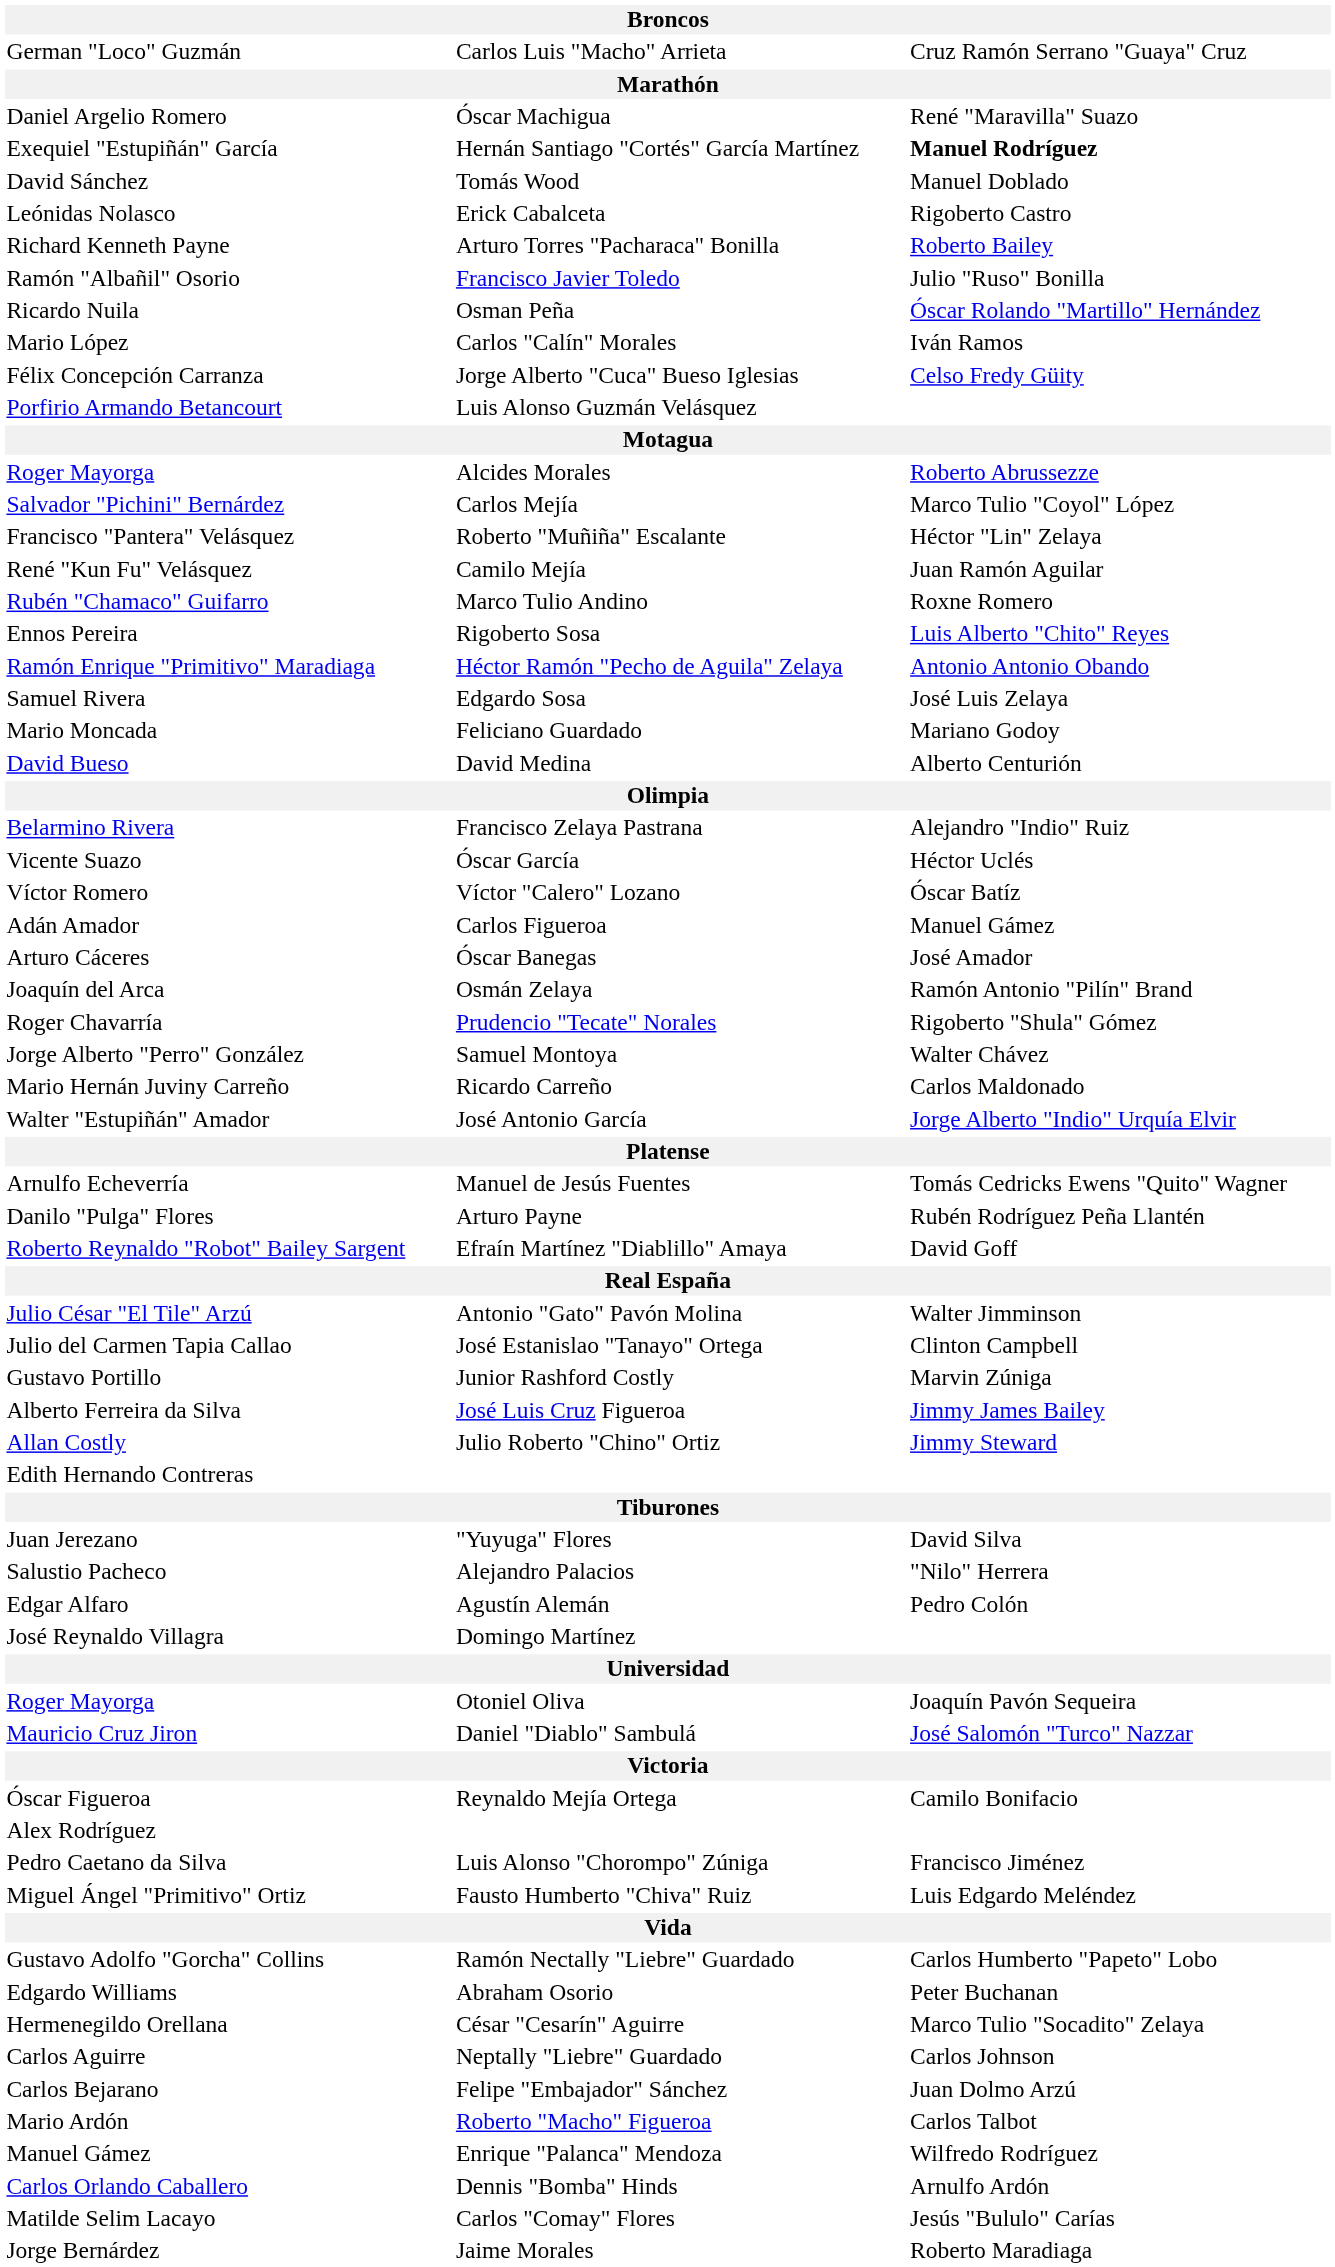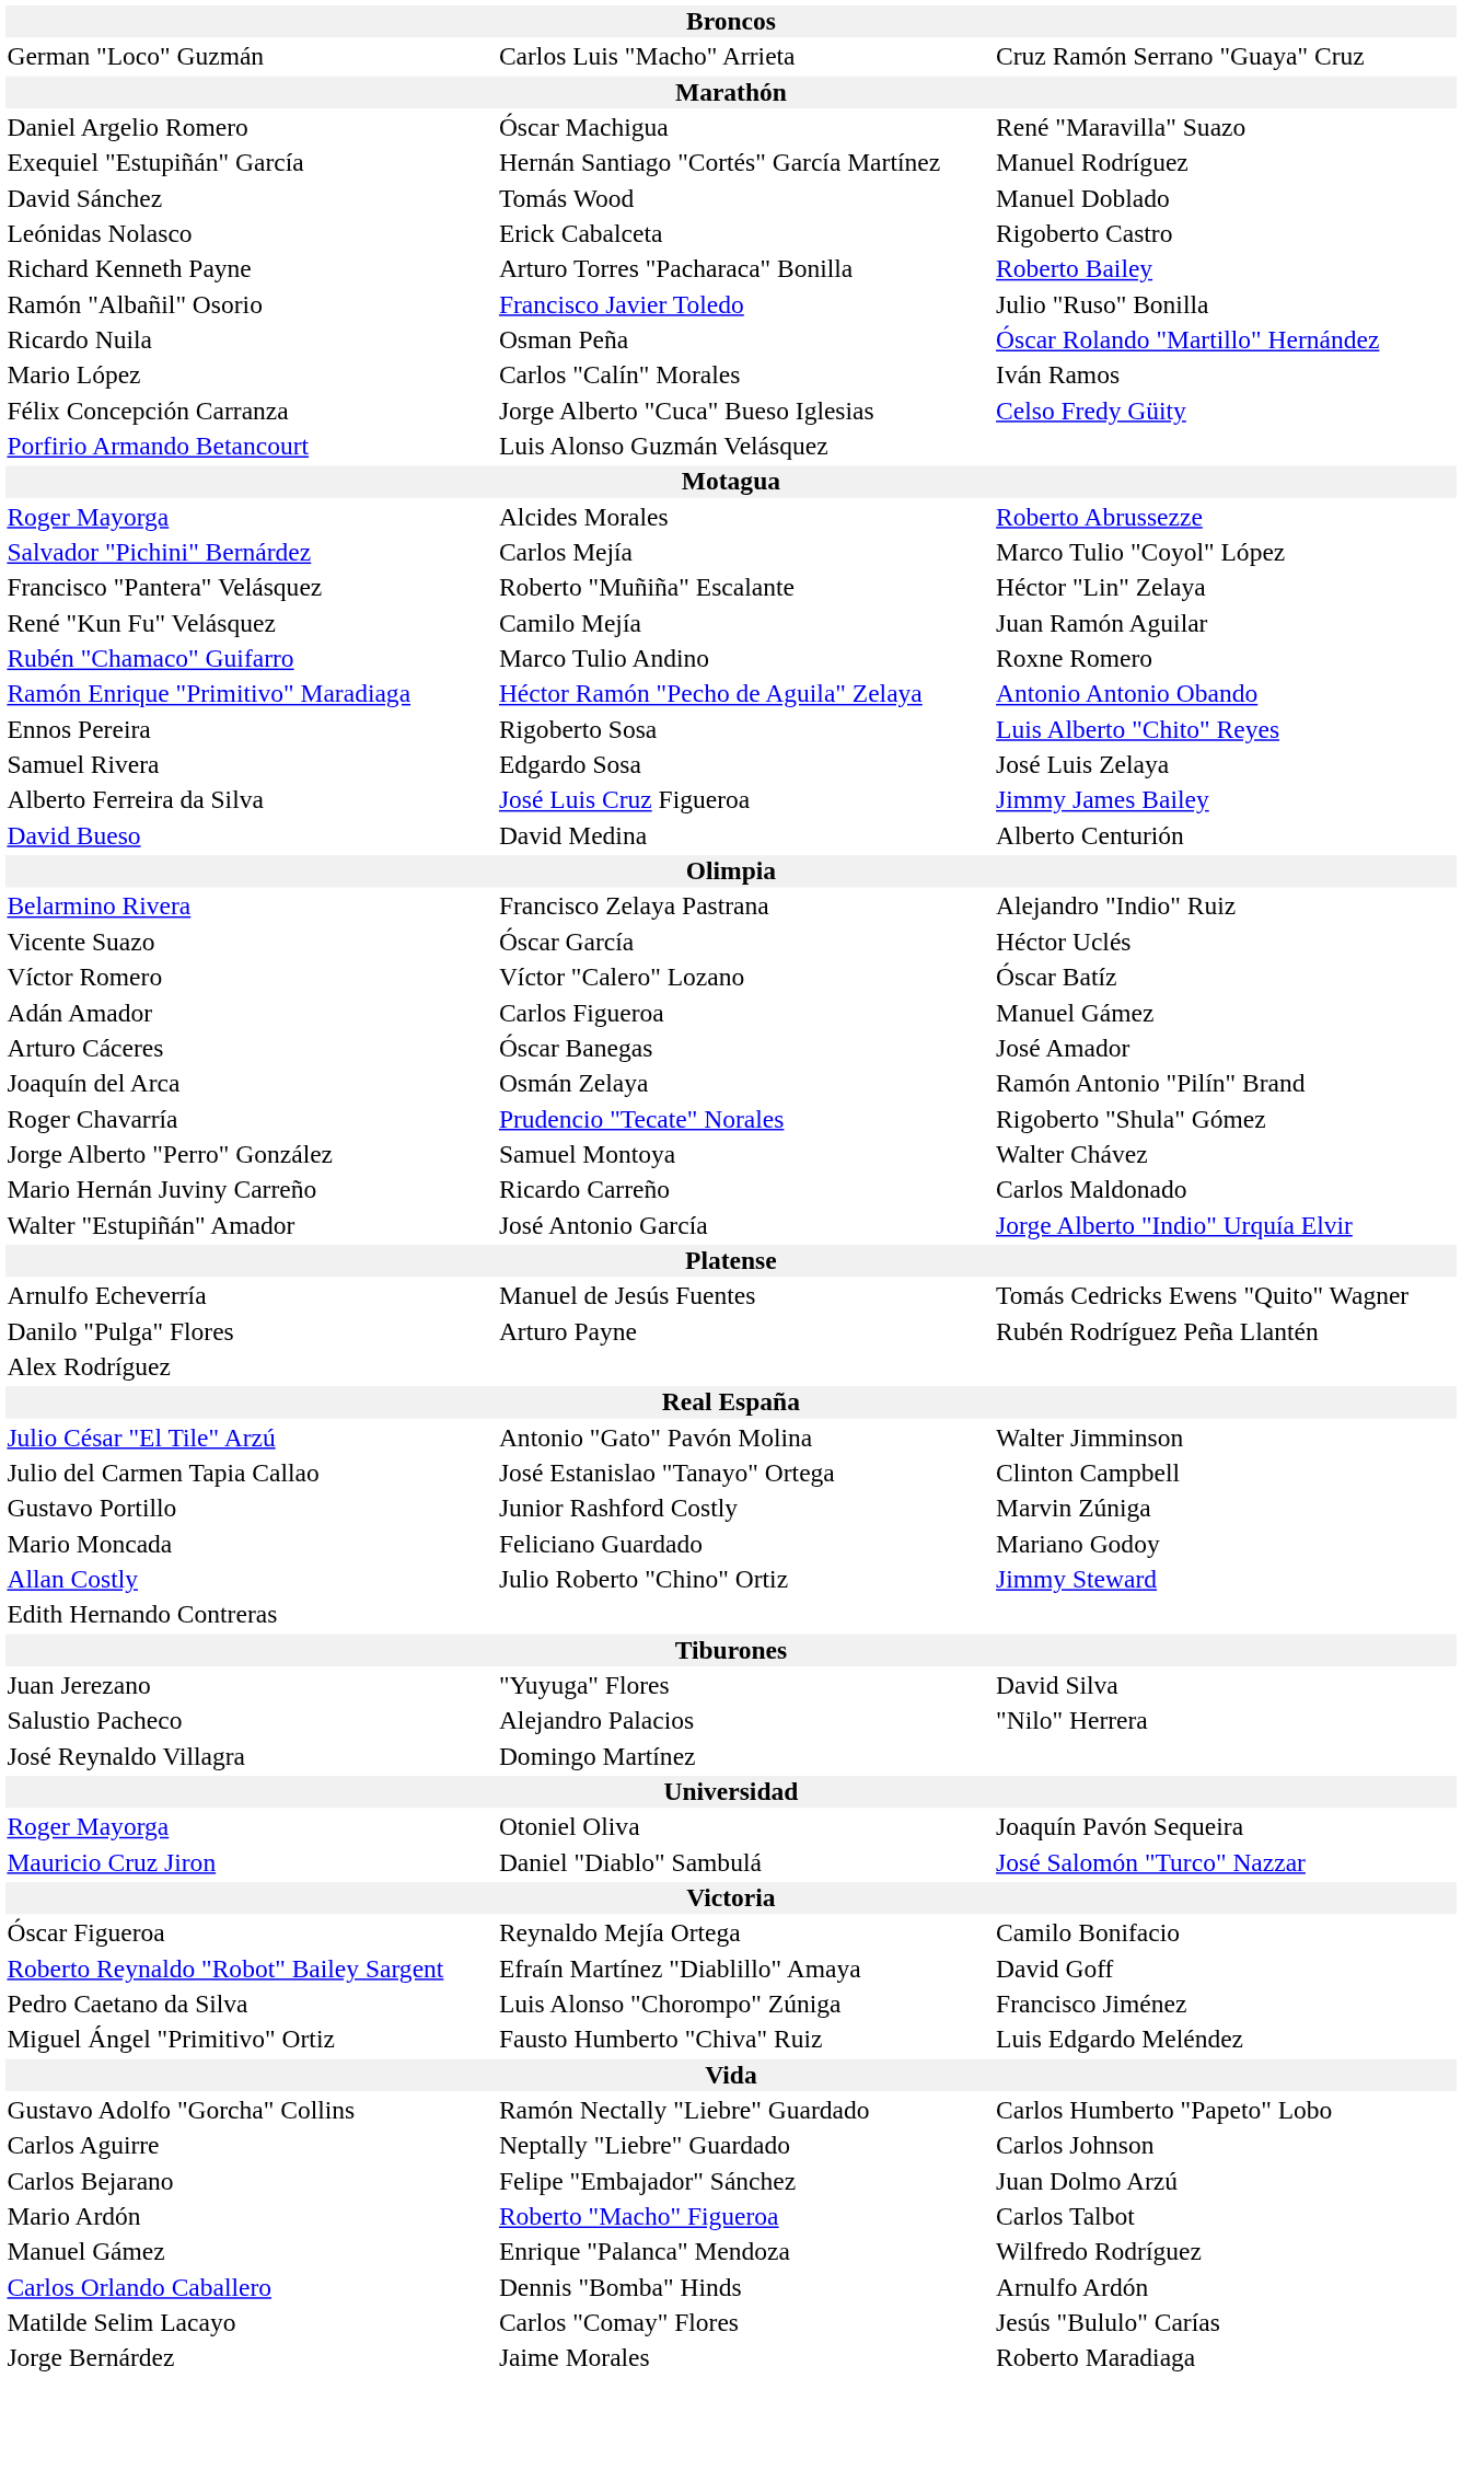 <table border="0">
 <tr bgcolor="f1f1f1">
 <th width="900" colspan="3">Broncos</th>
 </tr>
 <tr>
 <td> German "Loco" Guzmán</td>
 <td> Carlos Luis "Macho" Arrieta</td>
 <td> Cruz Ramón Serrano "Guaya" Cruz</td>
 </tr>
 <tr bgcolor="f1f1f1">
 <th colspan="3">Marathón</th>
 </tr>
 <tr>
 <td> Daniel Argelio Romero</td>
 <td> Óscar Machigua</td>
 <td> René "Maravilla" Suazo</td>
 </tr>
 <tr>
 <td> Exequiel "Estupiñán" García</td>
 <td> Hernán Santiago "Cortés" García Martínez</td>
-<td><strong> Manuel Rodríguez</strong></td>
+<td> Manuel Rodríguez</td>
 </tr>
 <tr>
 <td> David Sánchez</td>
 <td> Tomás Wood</td>
 <td> Manuel Doblado</td>
 </tr>
 <tr>
 <td> Leónidas Nolasco</td>
 <td> Erick Cabalceta</td>
 <td> Rigoberto Castro</td>
 </tr>
 <tr>
 <td> Richard Kenneth Payne</td>
 <td> Arturo Torres "Pacharaca" Bonilla</td>
 <td> <a href='#'>Roberto Bailey</a></td>
 </tr>
 <tr>
 <td> Ramón "Albañil" Osorio</td>
 <td> <a href='#'>Francisco Javier Toledo</a></td>
 <td> Julio "Ruso" Bonilla</td>
 </tr>
 <tr>
 <td> Ricardo Nuila</td>
 <td> Osman Peña</td>
 <td> <a href='#'>Óscar Rolando "Martillo" Hernández</a></td>
 </tr>
 <tr>
 <td> Mario López</td>
 <td> Carlos "Calín" Morales</td>
 <td> Iván Ramos</td>
 </tr>
 <tr>
 <td> Félix Concepción Carranza</td>
 <td> Jorge Alberto "Cuca" Bueso Iglesias</td>
 <td> <a href='#'>Celso Fredy Güity</a></td>
 </tr>
 <tr>
 <td> <a href='#'>Porfirio Armando Betancourt</a></td>
 <td> Luis Alonso Guzmán Velásquez</td>
 <td></td>
 </tr>
 <tr bgcolor="f1f1f1">
 <th colspan="3">Motagua</th>
 </tr>
 <tr>
 <td> <a href='#'>Roger Mayorga</a></td>
 <td> Alcides Morales</td>
 <td> <a href='#'>Roberto Abrussezze</a></td>
 </tr>
 <tr>
 <td> <a href='#'>Salvador "Pichini" Bernárdez</a></td>
 <td> Carlos Mejía</td>
 <td> Marco Tulio "Coyol" López</td>
 </tr>
 <tr>
 <td> Francisco "Pantera" Velásquez</td>
 <td> Roberto "Muñiña" Escalante</td>
 <td> Héctor "Lin" Zelaya</td>
 </tr>
 <tr>
 <td> René "Kun Fu" Velásquez</td>
 <td> Camilo Mejía</td>
 <td> Juan Ramón Aguilar</td>
 </tr>
 <tr>
 <td> <a href='#'>Rubén "Chamaco" Guifarro</a></td>
 <td> Marco Tulio Andino</td>
 <td> Roxne Romero</td>
 </tr>
 <tr>
+<td> <a href='#'>Ramón Enrique "Primitivo" Maradiaga</a></td>
+<td> <a href='#'>Héctor Ramón "Pecho de Aguila" Zelaya</a></td>
+<td> <a href='#'>Antonio Antonio Obando</a></td>
+</tr>
+<tr>
 <td> Ennos Pereira</td>
 <td> Rigoberto Sosa</td>
 <td> <a href='#'>Luis Alberto "Chito" Reyes</a></td>
-</tr>
-<tr>
-<td> <a href='#'>Ramón Enrique "Primitivo" Maradiaga</a></td>
-<td> <a href='#'>Héctor Ramón "Pecho de Aguila" Zelaya</a></td>
-<td> <a href='#'>Antonio Antonio Obando</a></td>
 </tr>
 <tr>
 <td> Samuel Rivera</td>
 <td> Edgardo Sosa</td>
 <td> José Luis Zelaya</td>
 </tr>
 <tr>
-<td> Mario Moncada</td>
-<td> Feliciano Guardado</td>
-<td> Mariano Godoy</td>
+<td> Alberto Ferreira da Silva</td>
+<td> <a href='#'>José Luis Cruz</a> Figueroa</td>
+<td> <a href='#'>Jimmy James Bailey</a></td>
 </tr>
 <tr>
 <td> <a href='#'>David Bueso</a></td>
 <td> David Medina</td>
 <td> Alberto Centurión</td>
 </tr>
 <tr bgcolor="f1f1f1">
 <th colspan="3">Olimpia</th>
 </tr>
 <tr>
 <td> <a href='#'>Belarmino Rivera</a></td>
 <td> Francisco Zelaya Pastrana</td>
 <td> Alejandro "Indio" Ruiz</td>
 </tr>
 <tr>
 <td> Vicente Suazo</td>
 <td> Óscar García</td>
 <td> Héctor Uclés</td>
 </tr>
 <tr>
 <td> Víctor Romero</td>
 <td> Víctor "Calero" Lozano</td>
 <td> Óscar Batíz</td>
 </tr>
 <tr>
 <td> Adán Amador</td>
 <td> Carlos Figueroa</td>
 <td> Manuel Gámez</td>
 </tr>
 <tr>
 <td> Arturo Cáceres</td>
 <td> Óscar Banegas</td>
 <td> José Amador</td>
 </tr>
 <tr>
 <td> Joaquín del Arca</td>
 <td> Osmán Zelaya</td>
 <td> Ramón Antonio "Pilín" Brand</td>
 </tr>
 <tr>
 <td> Roger Chavarría</td>
 <td> <a href='#'>Prudencio "Tecate" Norales</a></td>
 <td> Rigoberto "Shula" Gómez</td>
 </tr>
 <tr>
 <td> Jorge Alberto "Perro" González</td>
 <td> Samuel Montoya</td>
 <td> Walter Chávez</td>
 </tr>
 <tr>
 <td> Mario Hernán Juviny Carreño</td>
 <td> Ricardo Carreño</td>
 <td> Carlos Maldonado</td>
 </tr>
 <tr>
 <td> Walter "Estupiñán" Amador</td>
 <td> José Antonio García</td>
 <td> <a href='#'>Jorge Alberto "Indio" Urquía Elvir</a></td>
 </tr>
 <tr bgcolor="f1f1f1">
 <th colspan="3">Platense</th>
 </tr>
 <tr>
 <td> Arnulfo Echeverría</td>
 <td> Manuel de Jesús Fuentes</td>
 <td> Tomás Cedricks Ewens "Quito" Wagner</td>
 </tr>
 <tr>
 <td> Danilo "Pulga" Flores</td>
 <td> Arturo Payne</td>
 <td> Rubén Rodríguez Peña Llantén</td>
 </tr>
 <tr>
-<td> <a href='#'>Roberto Reynaldo "Robot" Bailey Sargent</a></td>
-<td> Efraín Martínez "Diablillo" Amaya</td>
-<td> David Goff</td>
+<td> Alex Rodríguez</td>
+<td></td>
+<td></td>
 </tr>
 <tr bgcolor="f1f1f1">
 <th colspan="3">Real España</th>
 </tr>
 <tr>
 <td> <a href='#'>Julio César "El Tile" Arzú</a></td>
 <td> Antonio "Gato" Pavón Molina</td>
 <td> Walter Jimminson</td>
 </tr>
 <tr>
 <td> Julio del Carmen Tapia Callao</td>
 <td> José Estanislao "Tanayo" Ortega</td>
 <td> Clinton Campbell</td>
 </tr>
 <tr>
 <td> Gustavo Portillo</td>
 <td> Junior Rashford Costly</td>
 <td> Marvin Zúniga</td>
 </tr>
 <tr>
-<td> Alberto Ferreira da Silva</td>
-<td> <a href='#'>José Luis Cruz</a> Figueroa</td>
-<td> <a href='#'>Jimmy James Bailey</a></td>
+<td> Mario Moncada</td>
+<td> Feliciano Guardado</td>
+<td> Mariano Godoy</td>
 </tr>
 <tr>
 <td> <a href='#'>Allan Costly</a></td>
 <td> Julio Roberto "Chino" Ortiz</td>
 <td> <a href='#'>Jimmy Steward</a></td>
 </tr>
 <tr>
 <td> Edith Hernando Contreras</td>
 <td></td>
 <td></td>
 </tr>
 <tr bgcolor="f1f1f1">
 <th colspan="3">Tiburones</th>
 </tr>
 <tr>
 <td> Juan Jerezano</td>
 <td> "Yuyuga" Flores</td>
 <td> David Silva</td>
 </tr>
 <tr>
 <td> Salustio Pacheco</td>
 <td> Alejandro Palacios</td>
 <td> "Nilo" Herrera</td>
-</tr>
-<tr>
-<td> Edgar Alfaro</td>
-<td> Agustín Alemán</td>
-<td> Pedro Colón</td>
 </tr>
 <tr>
 <td> José Reynaldo Villagra</td>
 <td> Domingo Martínez</td>
 <td></td>
 </tr>
 <tr bgcolor="f1f1f1">
 <th colspan="3">Universidad</th>
 </tr>
 <tr>
 <td> <a href='#'>Roger Mayorga</a></td>
 <td> Otoniel Oliva</td>
 <td> Joaquín Pavón Sequeira</td>
 </tr>
 <tr>
 <td> <a href='#'>Mauricio Cruz Jiron</a></td>
 <td> Daniel "Diablo" Sambulá</td>
 <td> <a href='#'>José Salomón "Turco" Nazzar</a></td>
 </tr>
 <tr bgcolor="f1f1f1">
 <th colspan="3">Victoria</th>
 </tr>
 <tr>
 <td> Óscar Figueroa</td>
 <td> Reynaldo Mejía Ortega</td>
 <td> Camilo Bonifacio</td>
 </tr>
 <tr>
-<td> Alex Rodríguez</td>
-<td></td>
-<td></td>
+<td> <a href='#'>Roberto Reynaldo "Robot" Bailey Sargent</a></td>
+<td> Efraín Martínez "Diablillo" Amaya</td>
+<td> David Goff</td>
 </tr>
 <tr>
 <td> Pedro Caetano da Silva</td>
 <td> Luis Alonso "Chorompo" Zúniga</td>
 <td> Francisco Jiménez</td>
 </tr>
 <tr>
 <td> Miguel Ángel "Primitivo" Ortiz</td>
 <td> Fausto Humberto "Chiva" Ruiz</td>
 <td> Luis Edgardo Meléndez</td>
 </tr>
 <tr bgcolor="f1f1f1">
 <th colspan="3">Vida</th>
 </tr>
 <tr>
 <td> Gustavo Adolfo "Gorcha" Collins</td>
 <td> Ramón Nectally "Liebre" Guardado</td>
 <td> Carlos Humberto "Papeto" Lobo</td>
-</tr>
-<tr>
-<td> Edgardo Williams</td>
-<td> Abraham Osorio</td>
-<td> Peter Buchanan</td>
-</tr>
-<tr>
-<td> Hermenegildo Orellana</td>
-<td> César "Cesarín" Aguirre</td>
-<td> Marco Tulio "Socadito" Zelaya</td>
 </tr>
 <tr>
 <td> Carlos Aguirre</td>
 <td> Neptally "Liebre" Guardado</td>
 <td> Carlos Johnson</td>
 </tr>
 <tr>
 <td> Carlos Bejarano</td>
 <td> Felipe "Embajador" Sánchez</td>
 <td> Juan Dolmo Arzú</td>
 </tr>
 <tr>
 <td> Mario Ardón</td>
 <td> <a href='#'>Roberto "Macho" Figueroa</a></td>
 <td> Carlos Talbot</td>
 </tr>
 <tr>
 <td> Manuel Gámez</td>
 <td> Enrique "Palanca" Mendoza</td>
 <td> Wilfredo Rodríguez</td>
 </tr>
 <tr>
 <td> <a href='#'>Carlos Orlando Caballero</a></td>
 <td> Dennis "Bomba" Hinds</td>
 <td> Arnulfo Ardón</td>
 </tr>
 <tr>
 <td> Matilde Selim Lacayo</td>
 <td> Carlos "Comay" Flores</td>
 <td> Jesús "Bululo" Carías</td>
 </tr>
 <tr>
 <td> Jorge Bernárdez</td>
 <td> Jaime Morales</td>
 <td> Roberto Maradiaga</td>
 </tr>
 </table>
